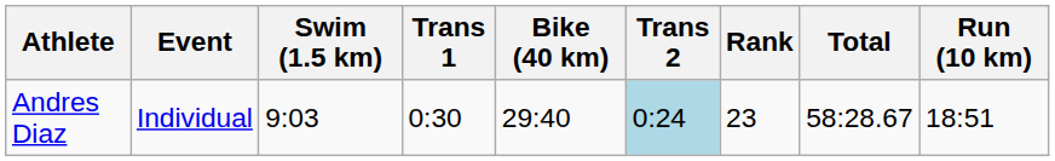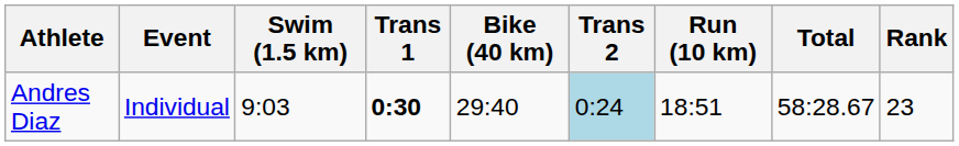 <table class="wikitable" border="1">
 <tr>
 <th>Athlete</th>
 <th>Event</th>
 <th>Swim (1.5 km)</th>
 <th>Trans 1</th>
 <th>Bike (40 km)</th>
 <th>Trans 2</th>
+<th>Run (10 km)</th>
+<th>Total</th>
 <th>Rank</th>
-<th>Total</th>
-<th>Run (10 km)</th>
 </tr>
 <tr>
 <td><a href='#'>Andres Diaz</a></td>
 <td><a href='#'>Individual</a></td>
 <td>9:03</td>
-<td>0:30</td>
+<td><strong>0:30</strong></td>
 <td>29:40</td>
 <td style="background: lightblue;">0:24</td>
+<td>18:51</td>
+<td>58:28.67</td>
 <td>23</td>
-<td>58:28.67</td>
-<td>18:51</td>
 </tr>
 </table>
